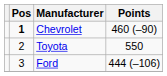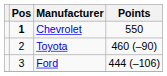 <table class="wikitable" style="font-size: 95%;">
 <tr>
 <th></th>
 <th>Pos</th>
 <th>Manufacturer</th>
 <th>Points</th>
 </tr>
 <tr>
 <td align="left"></td>
 <td style="text-align:center;"><strong>1</strong></td>
 <td><a href='#'>Chevrolet</a></td>
-<td style="text-align:center;">460 (–90)</td>
+<td style="text-align:center;">550</td>
 </tr>
 <tr>
 <td align="left"></td>
 <td style="text-align:center;">2</td>
 <td><a href='#'>Toyota</a></td>
-<td style="text-align:center;">550</td>
+<td style="text-align:center;">460 (–90)</td>
 </tr>
 <tr>
 <td align="left"></td>
 <td style="text-align:center;">3</td>
 <td><a href='#'>Ford</a></td>
 <td style="text-align:center;">444 (–106)</td>
 </tr>
 <tr class="sortbottom">
 </tr>
 </table>
